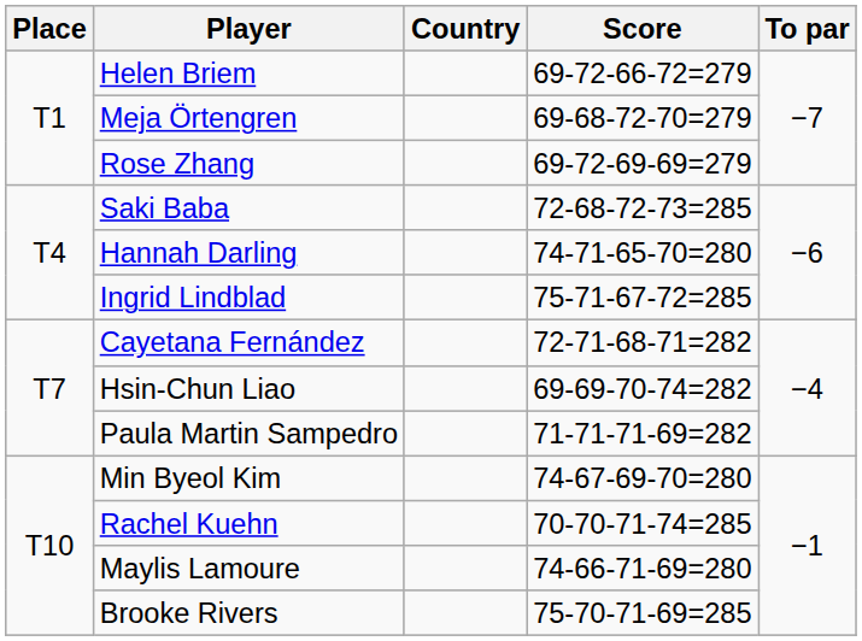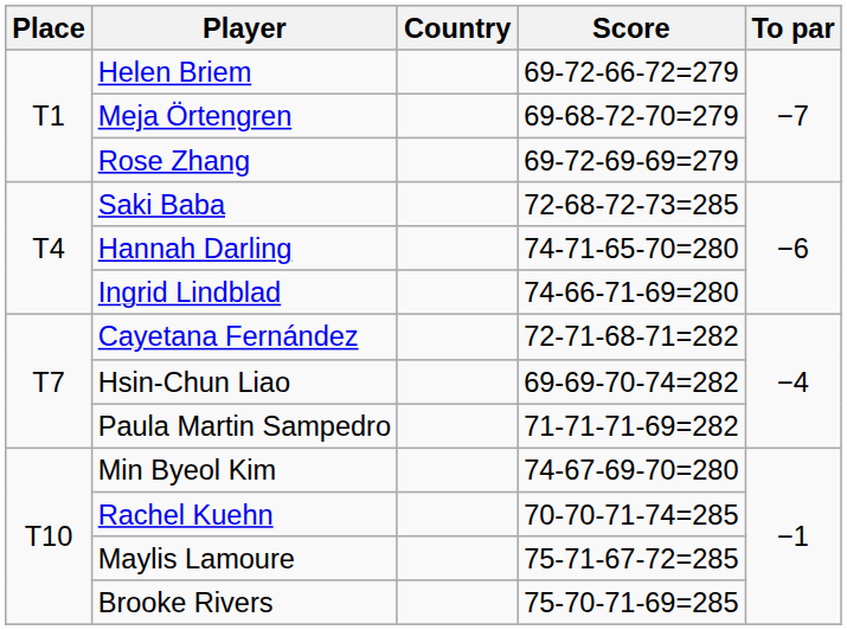 <table class="wikitable" style="font-size:95%;">
 <tr>
 <th>Place</th>
 <th>Player</th>
 <th>Country</th>
 <th>Score</th>
 <th>To par</th>
 </tr>
 <tr>
 <td rowspan=3 align=center>T1</td>
 <td><a href='#'>Helen Briem</a></td>
 <td></td>
 <td>69-72-66-72=279</td>
 <td rowspan=3 align=center>−7</td>
 </tr>
 <tr>
 <td><a href='#'>Meja Örtengren</a></td>
 <td></td>
 <td>69-68-72-70=279</td>
 </tr>
 <tr>
 <td><a href='#'>Rose Zhang</a></td>
 <td></td>
 <td>69-72-69-69=279</td>
 </tr>
 <tr>
 <td rowspan=3 align=center>T4</td>
 <td><a href='#'>Saki Baba</a></td>
 <td></td>
 <td>72-68-72-73=285</td>
 <td rowspan=3 align=center>−6</td>
 </tr>
 <tr>
 <td><a href='#'>Hannah Darling</a></td>
 <td></td>
 <td>74-71-65-70=280</td>
 </tr>
 <tr>
 <td><a href='#'>Ingrid Lindblad</a></td>
 <td></td>
-<td>75-71-67-72=285</td>
+<td>74-66-71-69=280</td>
 </tr>
 <tr>
 <td rowspan=3 align=center>T7</td>
 <td><a href='#'>Cayetana Fernández</a></td>
 <td></td>
 <td>72-71-68-71=282</td>
 <td rowspan=3 align=center>−4</td>
 </tr>
 <tr>
 <td>Hsin-Chun Liao</td>
 <td></td>
 <td>69-69-70-74=282</td>
 </tr>
 <tr>
 <td>Paula Martin Sampedro</td>
 <td></td>
 <td>71-71-71-69=282</td>
 </tr>
 <tr>
 <td rowspan=4 align=center>T10</td>
 <td>Min Byeol Kim</td>
 <td></td>
 <td>74-67-69-70=280</td>
 <td rowspan=4 align=center>−1</td>
 </tr>
 <tr>
 <td><a href='#'>Rachel Kuehn</a></td>
 <td></td>
 <td>70-70-71-74=285</td>
 </tr>
 <tr>
 <td>Maylis Lamoure</td>
 <td></td>
-<td>74-66-71-69=280</td>
+<td>75-71-67-72=285</td>
 </tr>
 <tr>
 <td>Brooke Rivers</td>
 <td></td>
 <td>75-70-71-69=285</td>
 </tr>
 </table>
